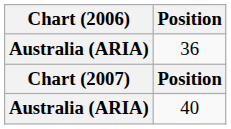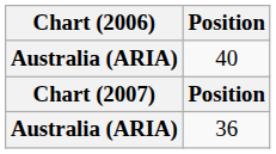 <table class="wikitable plainrowheaders" style="text-align:center">
 <tr>
 <th scope="col">Chart (2006)</th>
 <th scope="col">Position</th>
 </tr>
 <tr>
 <th scope="row">Australia (ARIA)</th>
-<td>36</td>
+<td>40</td>
 </tr>
 <tr>
 <th scope="col">Chart (2007)</th>
 <th scope="col">Position</th>
 </tr>
 <tr>
 <th scope="row">Australia (ARIA)</th>
-<td>40</td>
+<td>36</td>
 </tr>
 </table>
